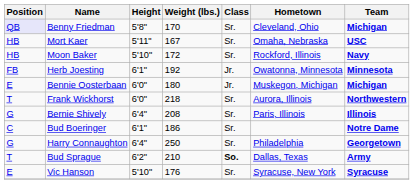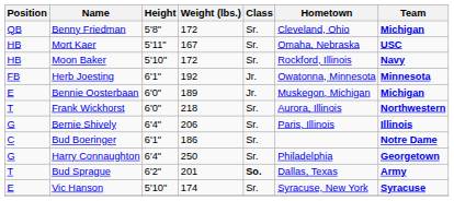 <table class="wikitable" style="font-size: 90%">
 <tr>
 <th>Position</th>
 <th>Name</th>
 <th>Height</th>
 <th>Weight (lbs.)</th>
 <th>Class</th>
 <th>Hometown</th>
 <th>Team</th>
 </tr>
 <tr>
-<td style="background: lavender;"><a href='#'>QB</a></td>
+<td><a href='#'>QB</a></td>
 <td><a href='#'>Benny Friedman</a></td>
 <td>5'8"</td>
-<td>170</td>
+<td>172</td>
 <td>Sr.</td>
 <td><a href='#'>Cleveland, Ohio</a></td>
 <td><strong><a href='#'>Michigan</a></strong></td>
 </tr>
 <tr>
 <td><a href='#'>HB</a></td>
 <td><a href='#'>Mort Kaer</a></td>
 <td>5'11"</td>
 <td>167</td>
 <td>Sr.</td>
 <td><a href='#'>Omaha, Nebraska</a></td>
 <td><strong><a href='#'>USC</a></strong></td>
 </tr>
 <tr>
 <td><a href='#'>HB</a></td>
 <td><a href='#'>Moon Baker</a></td>
 <td>5'10"</td>
 <td>172</td>
 <td>Sr.</td>
 <td><a href='#'>Rockford, Illinois</a></td>
 <td><strong><a href='#'>Navy</a></strong></td>
 </tr>
 <tr>
 <td><a href='#'>FB</a></td>
 <td><a href='#'>Herb Joesting</a></td>
 <td>6'1"</td>
 <td>192</td>
 <td>Jr.</td>
 <td><a href='#'>Owatonna, Minnesota</a></td>
 <td><strong><a href='#'>Minnesota</a></strong></td>
 </tr>
 <tr>
 <td><a href='#'>E</a></td>
 <td><a href='#'>Bennie Oosterbaan</a></td>
 <td>6'0"</td>
-<td>180</td>
+<td>189</td>
 <td>Jr.</td>
 <td><a href='#'>Muskegon, Michigan</a></td>
 <td><strong><a href='#'>Michigan</a></strong></td>
 </tr>
 <tr>
 <td><a href='#'>T</a></td>
 <td><a href='#'>Frank Wickhorst</a></td>
 <td>6'0"</td>
 <td>218</td>
 <td>Sr.</td>
 <td><a href='#'>Aurora, Illinois</a></td>
 <td><strong><a href='#'>Northwestern</a></strong></td>
 </tr>
 <tr>
 <td><a href='#'>G</a></td>
 <td><a href='#'>Bernie Shively</a></td>
 <td>6'4"</td>
-<td>208</td>
+<td>206</td>
 <td>Sr.</td>
 <td><a href='#'>Paris, Illinois</a></td>
 <td><strong><a href='#'>Illinois</a></strong></td>
 </tr>
 <tr>
 <td><a href='#'>C</a></td>
 <td><a href='#'>Bud Boeringer</a></td>
 <td>6'1"</td>
 <td>186</td>
 <td>Sr.</td>
 <td></td>
 <td><strong><a href='#'>Notre Dame</a></strong></td>
 </tr>
 <tr>
 <td><a href='#'>G</a></td>
 <td><a href='#'>Harry Connaughton</a></td>
 <td>6'4"</td>
 <td>250</td>
 <td>Sr.</td>
 <td><a href='#'>Philadelphia</a></td>
 <td><strong><a href='#'>Georgetown</a></strong></td>
 </tr>
 <tr>
 <td><a href='#'>T</a></td>
 <td><a href='#'>Bud Sprague</a></td>
 <td>6'2"</td>
-<td>210</td>
+<td>201</td>
 <td><strong>So.</strong></td>
 <td><a href='#'>Dallas, Texas</a></td>
 <td><strong><a href='#'>Army</a></strong></td>
 </tr>
 <tr>
 <td><a href='#'>E</a></td>
 <td><a href='#'>Vic Hanson</a></td>
 <td>5'10"</td>
-<td>176</td>
+<td>174</td>
 <td>Sr.</td>
 <td><a href='#'>Syracuse, New York</a></td>
 <td><strong><a href='#'>Syracuse</a></strong></td>
 </tr>
 <tr>
 </tr>
 </table>
